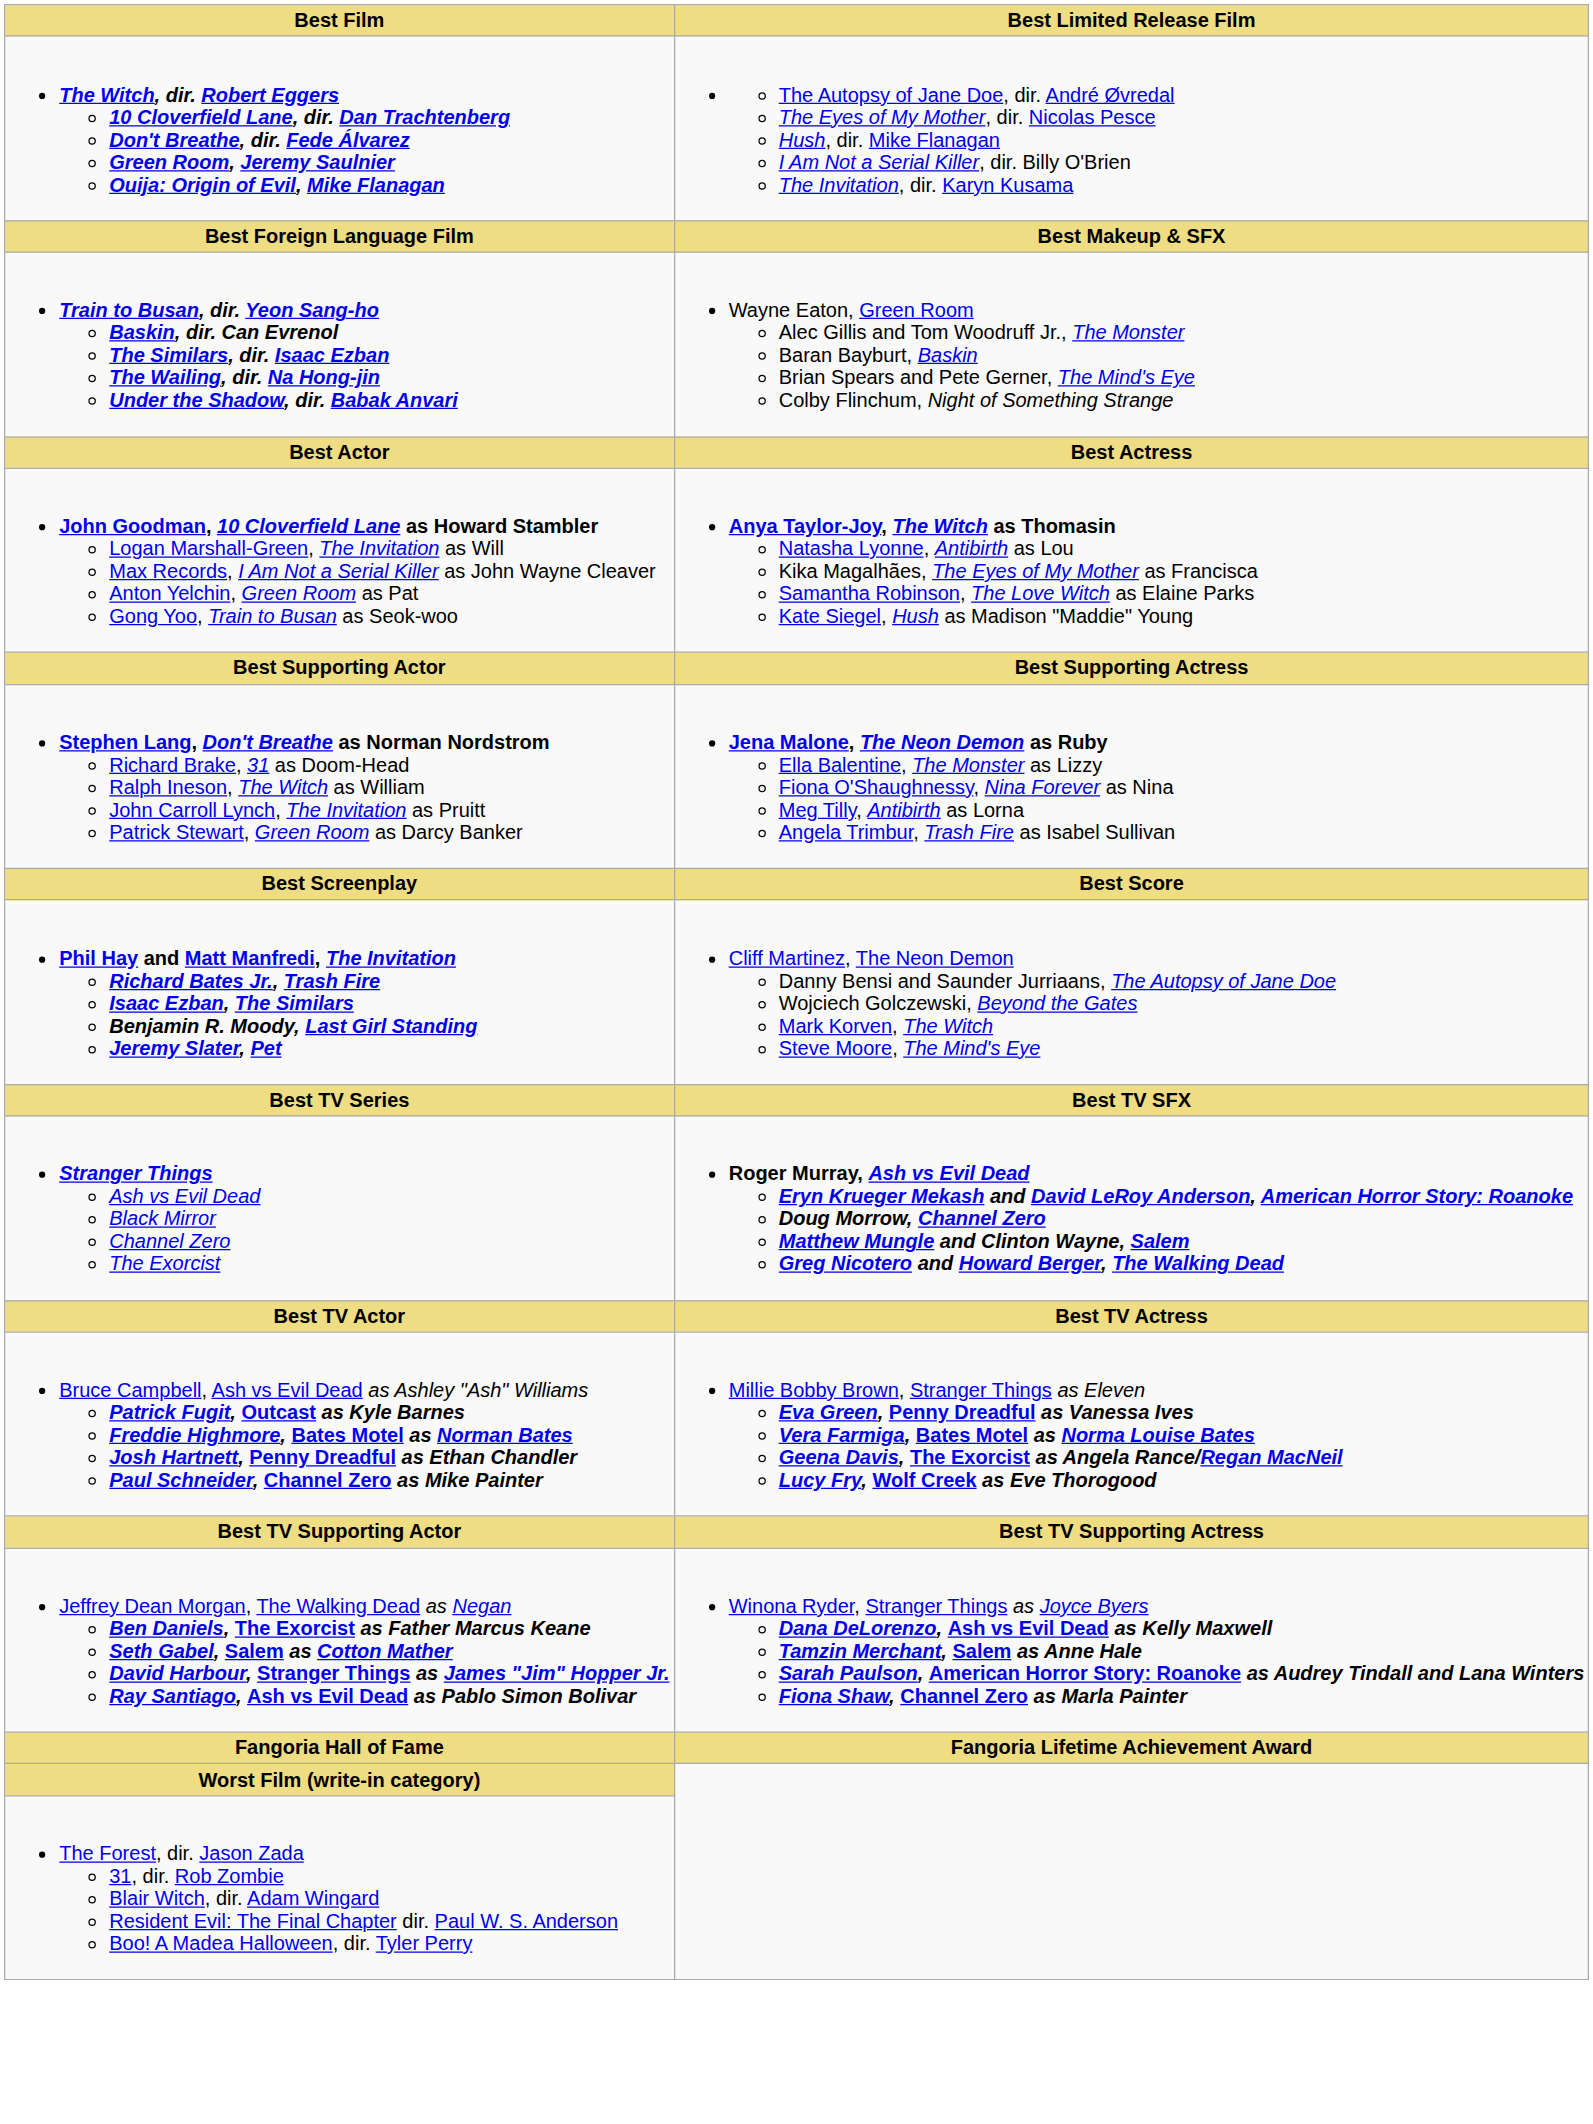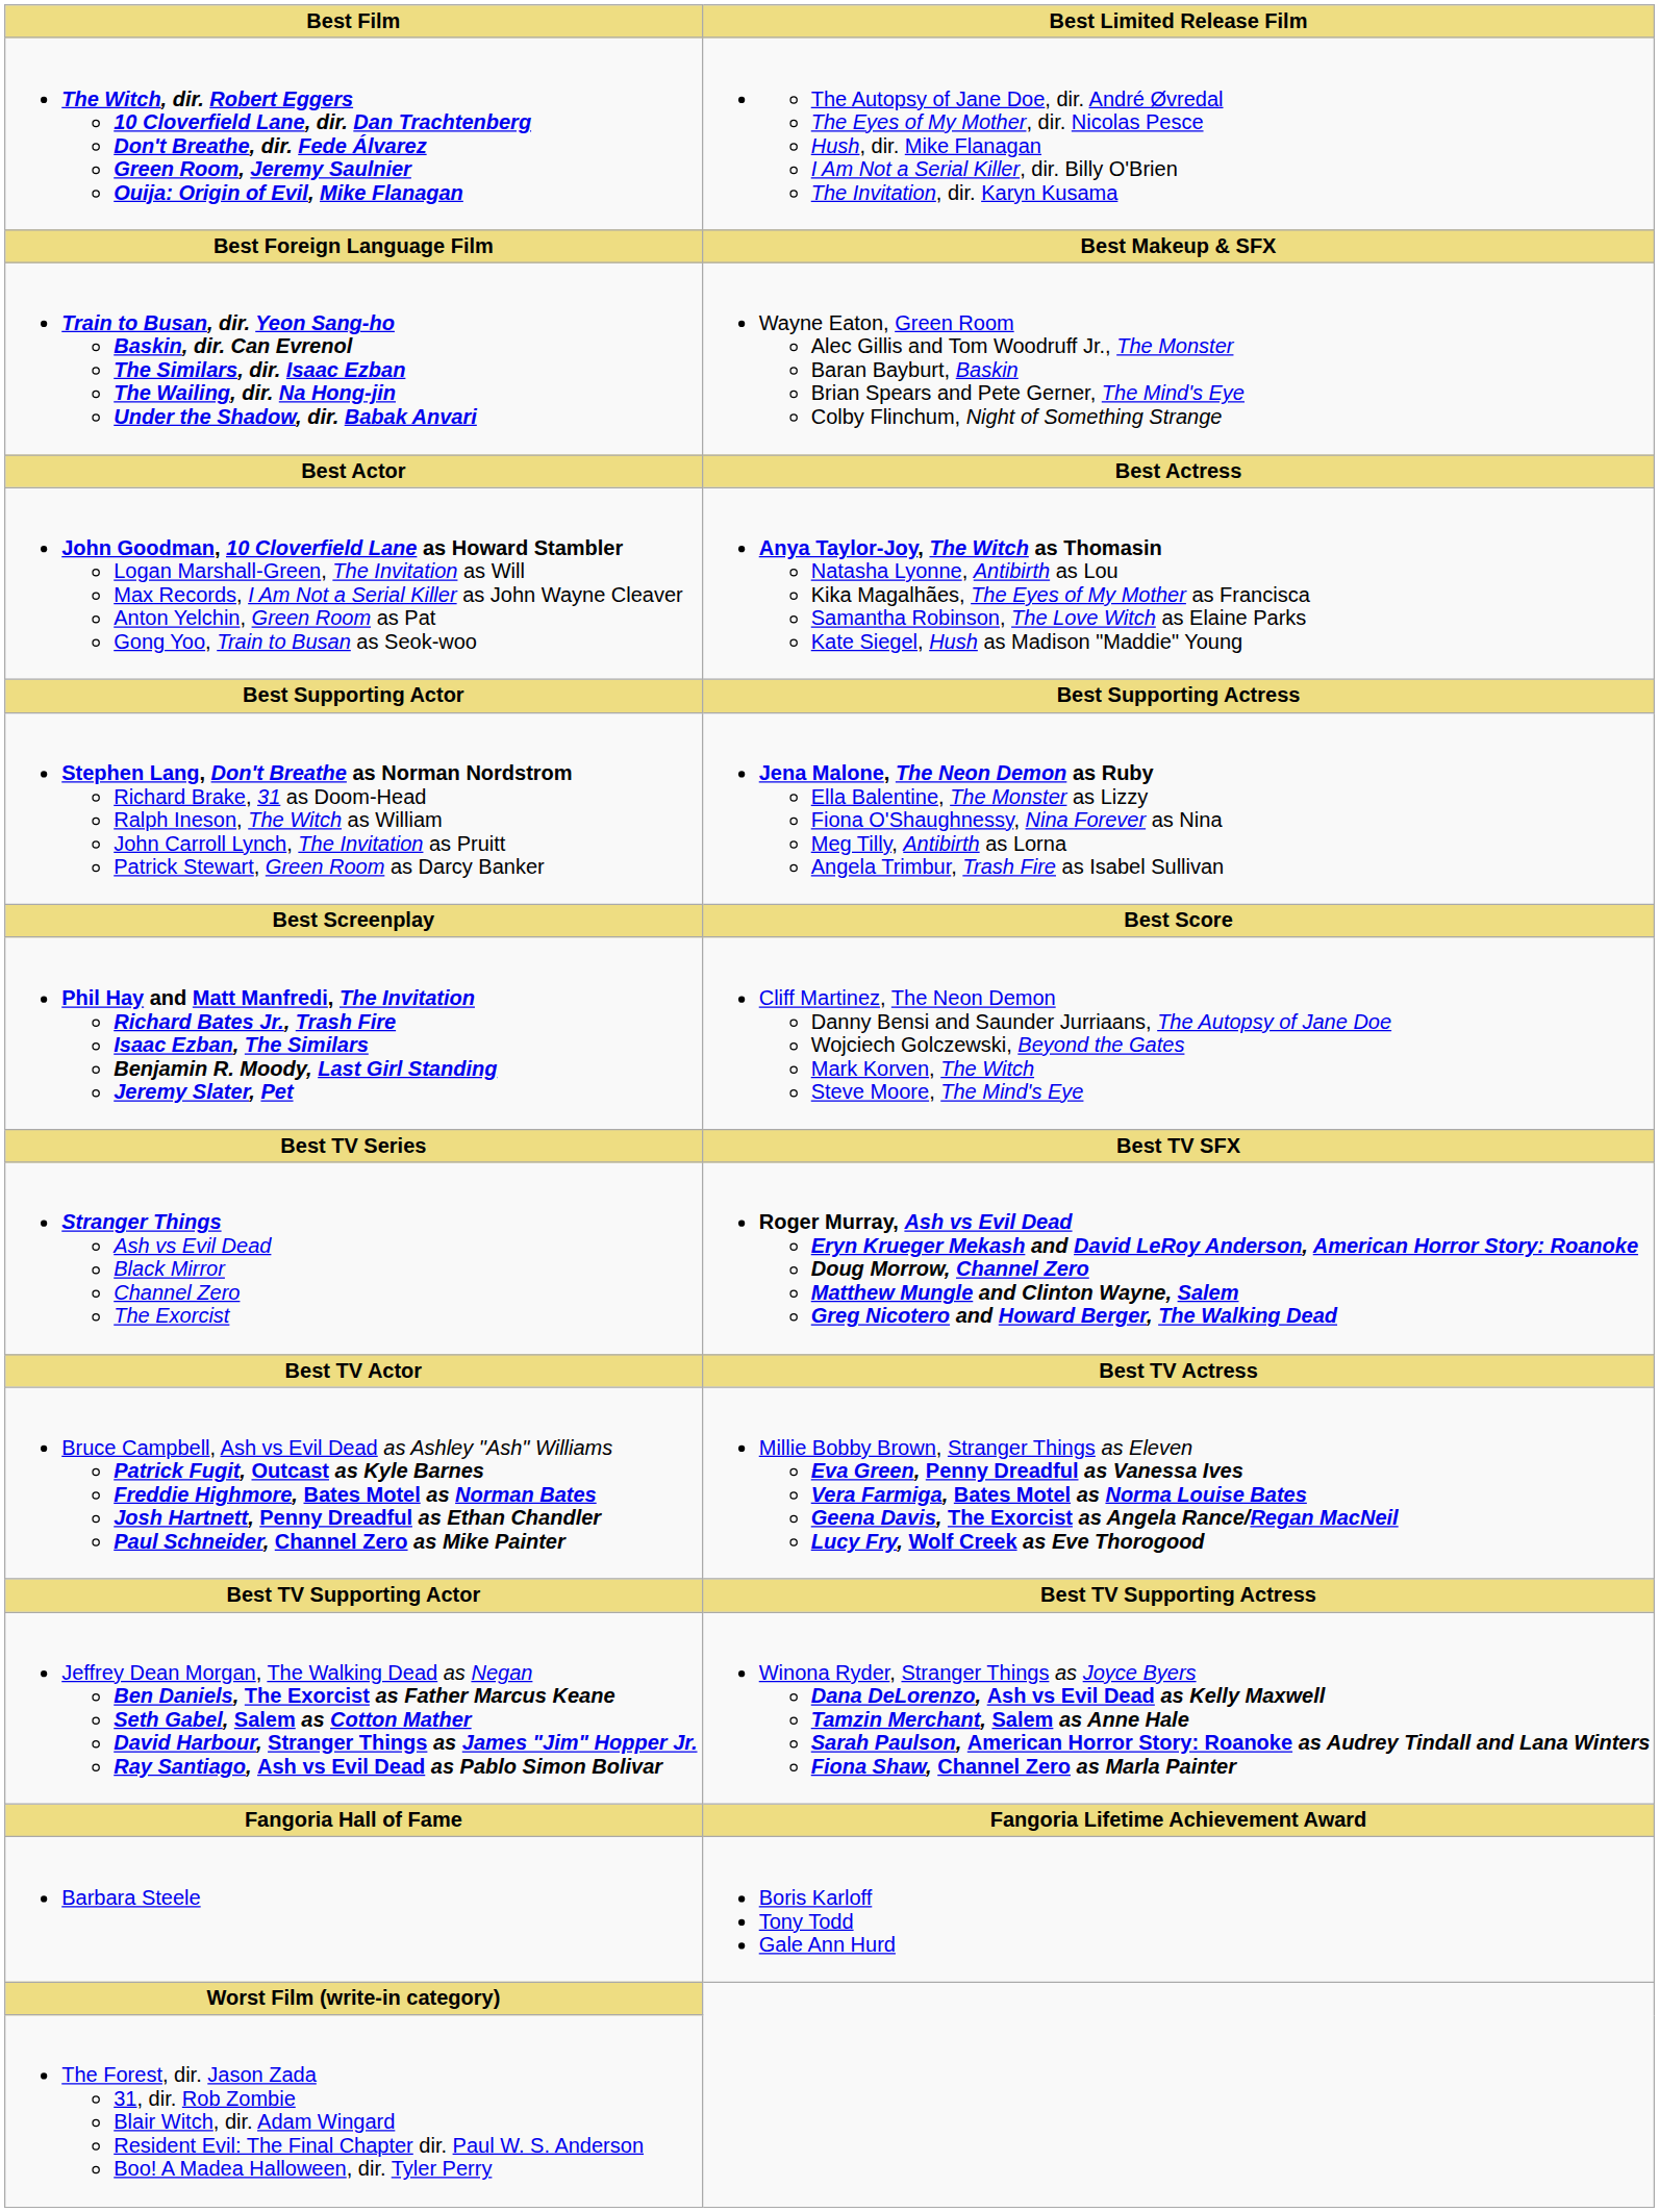 <table class=wikitable style="width="100%">
 <tr>
 <th style="background:#EEDD82">Best Film</th>
 <th style="background:#EEDD82">Best Limited Release Film</th>
 </tr>
 <tr>
 <td valign="top"><br><ul><li><strong><em><a href='#'>The Witch</a><em>, dir. <a href='#'>Robert Eggers</a><strong><ul><li></em><a href='#'>10 Cloverfield Lane</a><em>, dir. <a href='#'>Dan Trachtenberg</a></li><li></em><a href='#'>Don't Breathe</a><em>, dir. <a href='#'>Fede Álvarez</a></li><li></em><a href='#'>Green Room</a><em>, <a href='#'>Jeremy Saulnier</a></li><li></em><a href='#'>Ouija: Origin of Evil</a><em>,  <a href='#'>Mike Flanagan</a></li></ul></li></ul></td>
 <td valign="top"><br><ul><li><ul><li></em></strong><a href='#'>The Autopsy of Jane Doe</a></em>, dir. <a href='#'>André Øvredal</a></strong></li><li><em><a href='#'>The Eyes of My Mother</a></em>, dir. <a href='#'>Nicolas Pesce</a></li><li><em><a href='#'>Hush</a></em>, dir. <a href='#'>Mike Flanagan</a></li><li><em><a href='#'>I Am Not a Serial Killer</a></em>, dir. Billy O'Brien</li><li><em><a href='#'>The Invitation</a></em>, dir. <a href='#'>Karyn Kusama</a></li></ul></li></ul></td>
 </tr>
 <tr>
 <th style="background:#EEDD82">Best Foreign Language Film</th>
 <th style="background:#EEDD82">Best Makeup & SFX</th>
 </tr>
 <tr>
 <td valign="top"><br><ul><li><strong><em><a href='#'>Train to Busan</a><em>, dir. <a href='#'>Yeon Sang-ho</a><strong><ul><li></em><a href='#'>Baskin</a><em>, dir. Can Evrenol</li><li></em><a href='#'>The Similars</a><em>, dir. <a href='#'>Isaac Ezban</a></li><li></em><a href='#'>The Wailing</a><em>, dir. <a href='#'>Na Hong-jin</a></li><li></em><a href='#'>Under the Shadow</a><em>, dir. <a href='#'>Babak Anvari</a></li></ul></li></ul></td>
 <td valign="top"><br><ul><li></strong>Wayne Eaton, </em><a href='#'>Green Room</a></em></strong><ul><li>Alec Gillis and Tom Woodruff Jr., <em><a href='#'>The Monster</a></em></li><li>Baran Bayburt, <em><a href='#'>Baskin</a></em></li><li>Brian Spears and Pete Gerner, <em><a href='#'>The Mind's Eye</a></em></li><li>Colby Flinchum, <em>Night of Something Strange</em></li></ul></li></ul></td>
 </tr>
 <tr>
 <th style="background:#EEDD82">Best Actor</th>
 <th style="background:#EEDD82">Best Actress</th>
 </tr>
 <tr>
 <td valign="top"><br><ul><li><strong><a href='#'>John Goodman</a>, <em><a href='#'>10 Cloverfield Lane</a></em> as Howard Stambler</strong><ul><li><a href='#'>Logan Marshall-Green</a>, <em><a href='#'>The Invitation</a></em> as Will</li><li><a href='#'>Max Records</a>, <em><a href='#'>I Am Not a Serial Killer</a></em> as John Wayne Cleaver</li><li><a href='#'>Anton Yelchin</a>, <em><a href='#'>Green Room</a></em> as Pat</li><li><a href='#'>Gong Yoo</a>, <em><a href='#'>Train to Busan</a></em> as Seok-woo</li></ul></li></ul></td>
 <td valign="top"><br><ul><li><strong><a href='#'>Anya Taylor-Joy</a>, <em><a href='#'>The Witch</a></em> as Thomasin</strong><ul><li><a href='#'>Natasha Lyonne</a>, <em><a href='#'>Antibirth</a></em> as Lou</li><li>Kika Magalhães, <em><a href='#'>The Eyes of My Mother</a></em> as Francisca</li><li><a href='#'>Samantha Robinson</a>, <em><a href='#'>The Love Witch</a></em> as Elaine Parks</li><li><a href='#'>Kate Siegel</a>, <em><a href='#'>Hush</a></em> as Madison "Maddie" Young</li></ul></li></ul></td>
 </tr>
 <tr>
 <th style="background:#EEDD82">Best Supporting Actor</th>
 <th style="background:#EEDD82">Best Supporting Actress</th>
 </tr>
 <tr>
 <td valign="top"><br><ul><li><strong><a href='#'>Stephen Lang</a>, <em><a href='#'>Don't Breathe</a></em> as Norman Nordstrom</strong><ul><li><a href='#'>Richard Brake</a>, <em><a href='#'>31</a></em> as Doom-Head</li><li><a href='#'>Ralph Ineson</a>, <em><a href='#'>The Witch</a></em> as William</li><li><a href='#'>John Carroll Lynch</a>, <em><a href='#'>The Invitation</a></em> as Pruitt</li><li><a href='#'>Patrick Stewart</a>, <em><a href='#'>Green Room</a></em> as Darcy Banker</li></ul></li></ul></td>
 <td valign="top"><br><ul><li><strong><a href='#'>Jena Malone</a>, <em><a href='#'>The Neon Demon</a></em> as Ruby</strong><ul><li><a href='#'>Ella Balentine</a>, <em><a href='#'>The Monster</a></em> as Lizzy</li><li><a href='#'>Fiona O'Shaughnessy</a>, <em><a href='#'>Nina Forever</a></em> as Nina</li><li><a href='#'>Meg Tilly</a>, <em><a href='#'>Antibirth</a></em> as Lorna</li><li><a href='#'>Angela Trimbur</a>, <em><a href='#'>Trash Fire</a></em> as Isabel Sullivan</li></ul></li></ul></td>
 </tr>
 <tr>
 <th style="background:#EEDD82">Best Screenplay</th>
 <th style="background:#EEDD82">Best Score</th>
 </tr>
 <tr>
 <td valign="top"><br><ul><li><strong><a href='#'>Phil Hay</a> and <a href='#'>Matt Manfredi</a>, <em><a href='#'>The Invitation</a><strong><em><ul><li><a href='#'>Richard Bates Jr.</a>, </em><a href='#'>Trash Fire</a><em></li><li><a href='#'>Isaac Ezban</a>, </em><a href='#'>The Similars</a><em></li><li>Benjamin R. Moody, </em><a href='#'>Last Girl Standing</a><em></li><li><a href='#'>Jeremy Slater</a>, </em><a href='#'>Pet</a><em></li></ul></li></ul></td>
 <td valign="top"><br><ul><li></strong><a href='#'>Cliff Martinez</a>, </em><a href='#'>The Neon Demon</a></em></strong><ul><li>Danny Bensi and Saunder Jurriaans, <em><a href='#'>The Autopsy of Jane Doe</a></em></li><li>Wojciech Golczewski, <em><a href='#'>Beyond the Gates</a></em></li><li><a href='#'>Mark Korven</a>, <em><a href='#'>The Witch</a></em></li><li><a href='#'>Steve Moore</a>, <em><a href='#'>The Mind's Eye</a></em></li></ul></li></ul></td>
 </tr>
 <tr>
 <th style="background:#EEDD82">Best TV Series</th>
 <th style="background:#EEDD82">Best TV SFX</th>
 </tr>
 <tr>
 <td valign="top"><br><ul><li><strong><em><a href='#'>Stranger Things</a></em></strong><ul><li><em><a href='#'>Ash vs Evil Dead</a></em></li><li><em><a href='#'>Black Mirror</a></em></li><li><em><a href='#'>Channel Zero</a></em></li><li><em><a href='#'>The Exorcist</a></em></li></ul></li></ul></td>
 <td valign="top"><br><ul><li><strong>Roger Murray, <em><a href='#'>Ash vs Evil Dead</a><strong><em><ul><li><a href='#'>Eryn Krueger Mekash</a> and <a href='#'>David LeRoy Anderson</a>, </em><a href='#'>American Horror Story: Roanoke</a><em></li><li>Doug Morrow, </em><a href='#'>Channel Zero</a><em></li><li><a href='#'>Matthew Mungle</a> and Clinton Wayne, </em><a href='#'>Salem</a><em></li><li><a href='#'>Greg Nicotero</a> and <a href='#'>Howard Berger</a>, </em><a href='#'>The Walking Dead</a><em></li></ul></li></ul></td>
 </tr>
 <tr>
 <th style="background:#EEDD82">Best TV Actor</th>
 <th style="background:#EEDD82">Best TV Actress</th>
 </tr>
 <tr>
 <td valign="top"><br><ul><li></strong><a href='#'>Bruce Campbell</a>, </em><a href='#'>Ash vs Evil Dead</a><em> as Ashley "Ash" Williams<strong><ul><li><a href='#'>Patrick Fugit</a>, </em><a href='#'>Outcast</a><em> as Kyle Barnes</li><li><a href='#'>Freddie Highmore</a>, </em><a href='#'>Bates Motel</a><em> as <a href='#'>Norman Bates</a></li><li><a href='#'>Josh Hartnett</a>, </em><a href='#'>Penny Dreadful</a><em> as Ethan Chandler</li><li><a href='#'>Paul Schneider</a>, </em><a href='#'>Channel Zero</a><em> as Mike Painter</li></ul></li></ul></td>
 <td valign="top"><br><ul><li></strong><a href='#'>Millie Bobby Brown</a>, </em><a href='#'>Stranger Things</a><em> as Eleven<strong><ul><li><a href='#'>Eva Green</a>, </em><a href='#'>Penny Dreadful</a><em> as Vanessa Ives</li><li><a href='#'>Vera Farmiga</a>, </em><a href='#'>Bates Motel</a><em> as <a href='#'>Norma Louise Bates</a></li><li><a href='#'>Geena Davis</a>, </em><a href='#'>The Exorcist</a><em> as Angela Rance/<a href='#'>Regan MacNeil</a></li><li><a href='#'>Lucy Fry</a>, </em><a href='#'>Wolf Creek</a><em> as Eve Thorogood</li></ul></li></ul></td>
 </tr>
 <tr>
 <th style="background:#EEDD82">Best TV Supporting Actor</th>
 <th style="background:#EEDD82">Best TV Supporting Actress</th>
 </tr>
 <tr>
 <td valign="top"><br><ul><li></strong><a href='#'>Jeffrey Dean Morgan</a>, </em><a href='#'>The Walking Dead</a><em> as <a href='#'>Negan</a><strong><ul><li><a href='#'>Ben Daniels</a>, </em><a href='#'>The Exorcist</a><em> as Father Marcus Keane</li><li><a href='#'>Seth Gabel</a>, </em><a href='#'>Salem</a><em> as <a href='#'>Cotton Mather</a></li><li><a href='#'>David Harbour</a>, </em><a href='#'>Stranger Things</a><em> as <a href='#'>James "Jim" Hopper Jr.</a></li><li><a href='#'>Ray Santiago</a>, </em><a href='#'>Ash vs Evil Dead</a><em> as Pablo Simon Bolivar</li></ul></li></ul></td>
 <td valign="top"><br><ul><li></strong><a href='#'>Winona Ryder</a>, </em><a href='#'>Stranger Things</a><em> as <a href='#'>Joyce Byers</a><strong><ul><li><a href='#'>Dana DeLorenzo</a>, </em><a href='#'>Ash vs Evil Dead</a><em> as Kelly Maxwell</li><li><a href='#'>Tamzin Merchant</a>, </em><a href='#'>Salem</a><em> as Anne Hale</li><li><a href='#'>Sarah Paulson</a>, </em><a href='#'>American Horror Story: Roanoke</a><em> as Audrey Tindall and Lana Winters</li><li><a href='#'>Fiona Shaw</a>, </em><a href='#'>Channel Zero</a><em> as Marla Painter</li></ul></li></ul></td>
 </tr>
 <tr>
 <th style="background:#EEDD82">Fangoria Hall of Fame</th>
 <th style="background:#EEDD82">Fangoria Lifetime Achievement Award</th>
 </tr>
 <tr>
+<td valign="top"><br><ul><li><a href='#'>Barbara Steele</a></li></ul></td>
+<td valign="top"><br><ul><li><a href='#'>Boris Karloff</a></li><li><a href='#'>Tony Todd</a></li><li><a href='#'>Gale Ann Hurd</a></li></ul></td>
+</tr>
+<tr>
 <th style="background:#EEDD82">Worst Film (write-in category)</th>
 </tr>
 <tr>
 <td valign="top"><br><ul><li></em></strong><a href='#'>The Forest</a></em>, dir. <a href='#'>Jason Zada</a></strong><ul><li><a href='#'>31</a>, dir. <a href='#'>Rob Zombie</a></li><li><a href='#'>Blair Witch</a>, dir. <a href='#'>Adam Wingard</a></li><li><a href='#'>Resident Evil: The Final Chapter</a> dir. <a href='#'>Paul W. S. Anderson</a></li><li><a href='#'>Boo! A Madea Halloween</a>, dir. <a href='#'>Tyler Perry</a></li></ul></li></ul></td>
 </tr>
 </table>
